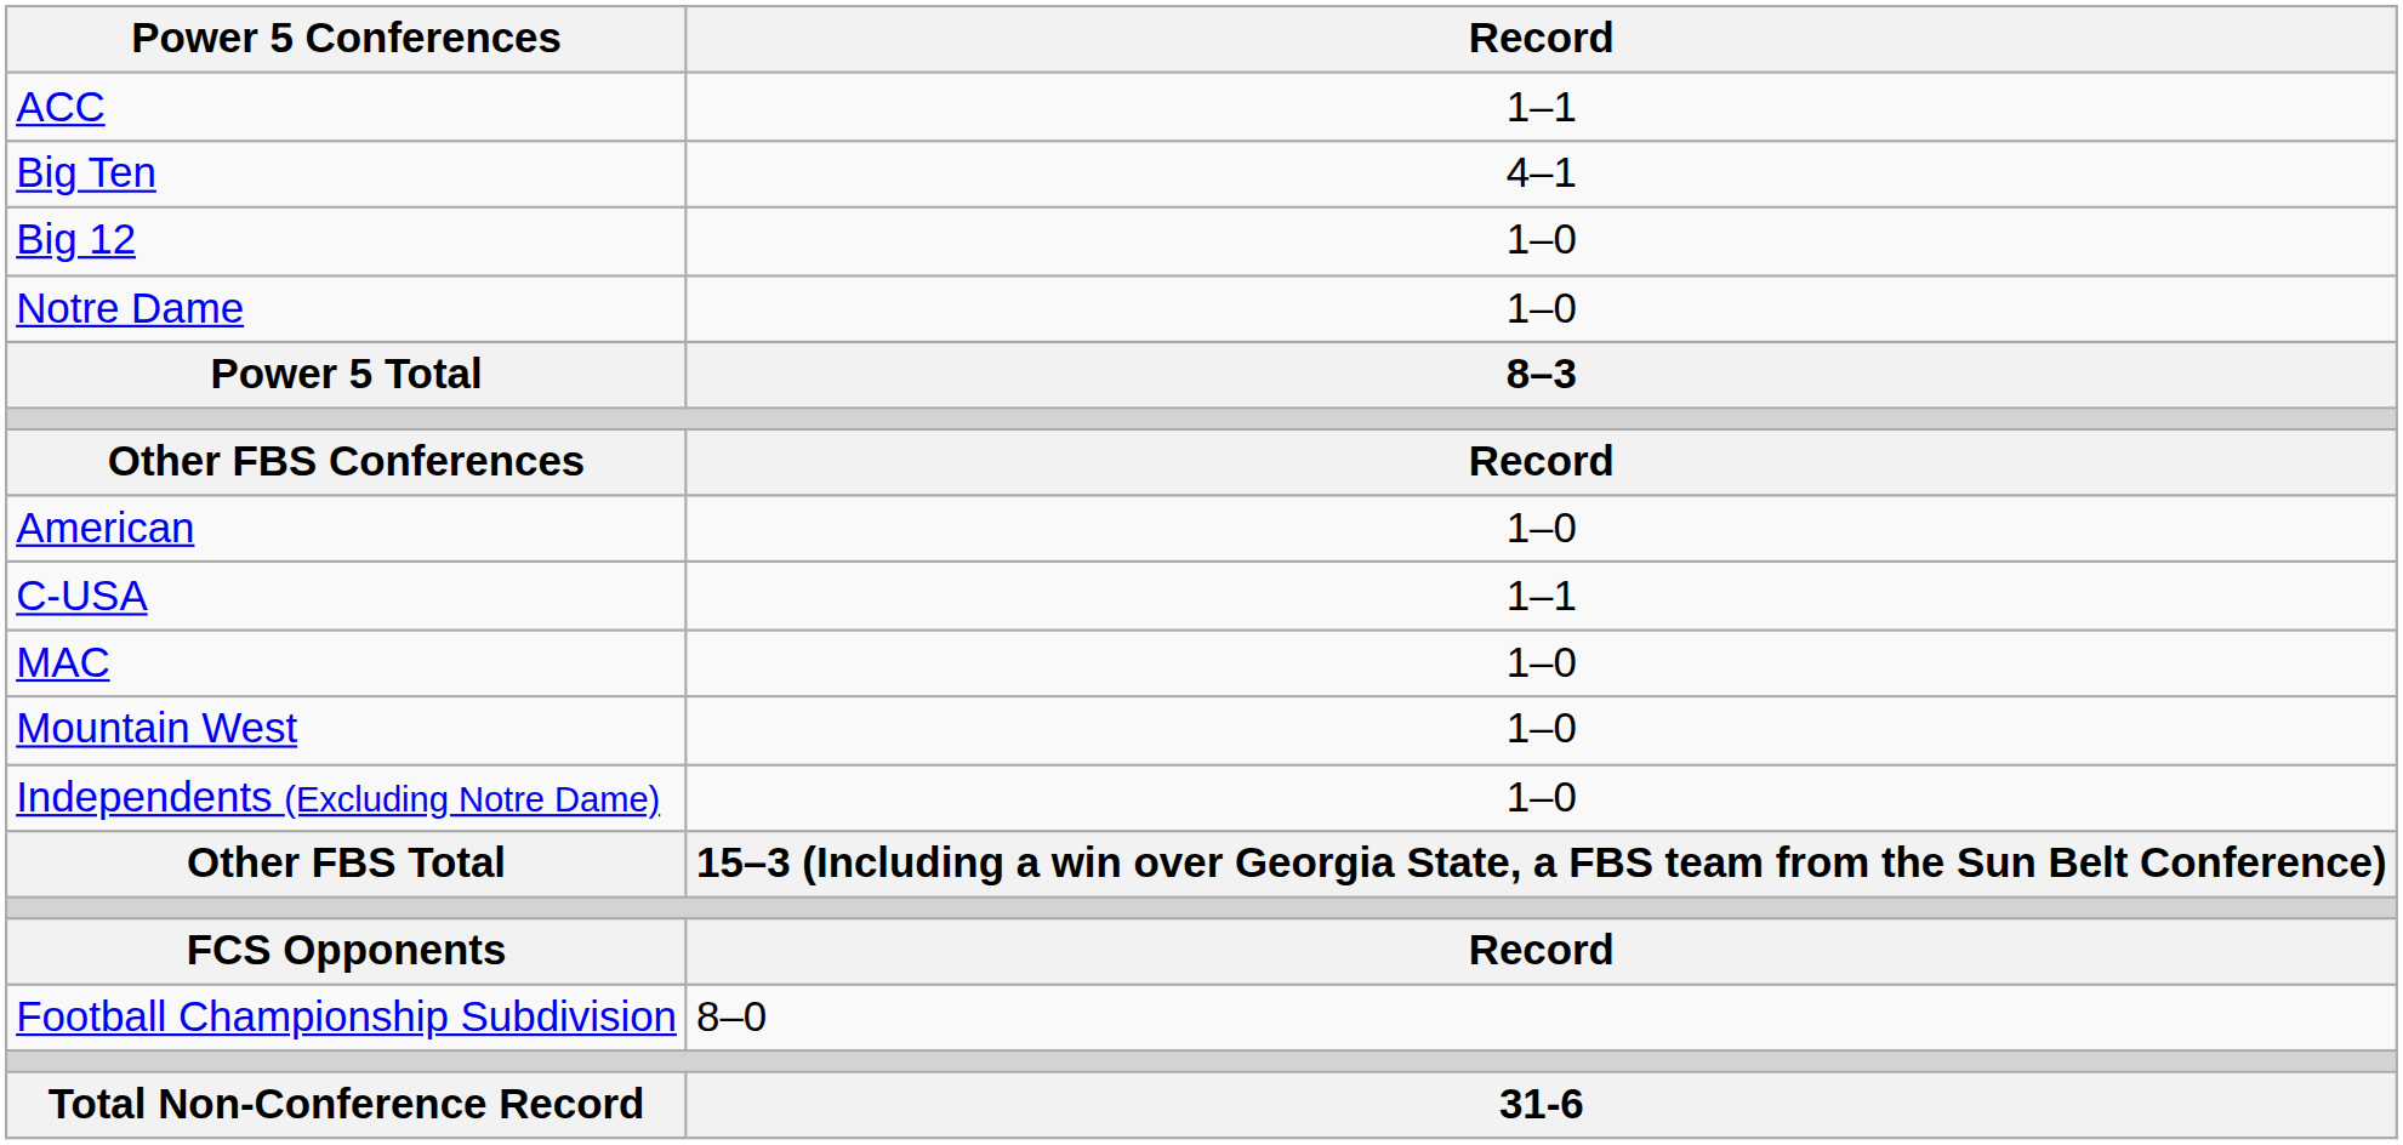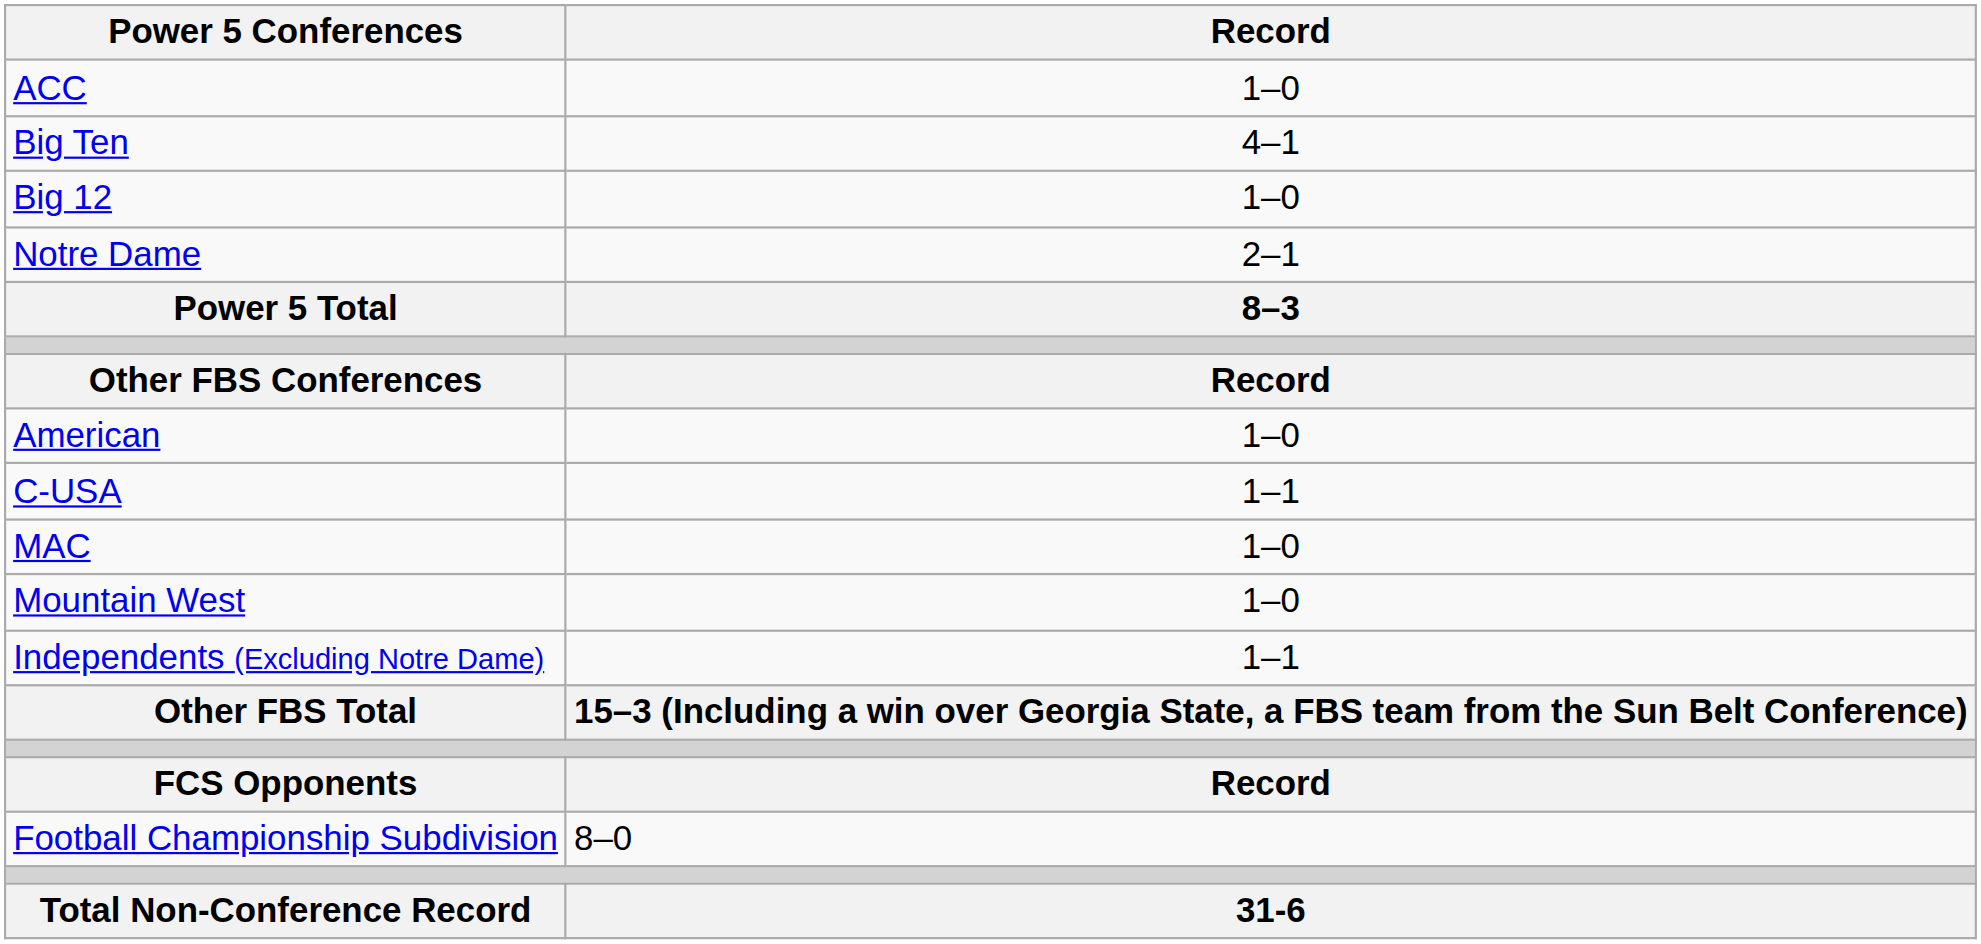 <table class="wikitable">
 <tr>
 <th>Power 5 Conferences</th>
 <th>Record</th>
 </tr>
 <tr>
 <td><a href='#'>ACC</a></td>
-<td align=center>1–1</td>
+<td align=center>1–0</td>
 </tr>
 <tr>
 <td><a href='#'>Big Ten</a></td>
 <td align=center>4–1</td>
 </tr>
 <tr>
 <td><a href='#'>Big 12</a></td>
 <td align=center>1–0</td>
 </tr>
 <tr>
 <td><a href='#'>Notre Dame</a></td>
-<td align=center>1–0</td>
+<td align=center>2–1</td>
 </tr>
 <tr>
 <th>Power 5 Total</th>
 <th>8–3</th>
 </tr>
 <tr>
 <th colSpan="2" style="background-color:lightgrey;"></th>
 </tr>
 <tr>
 <th>Other FBS Conferences</th>
 <th>Record</th>
 </tr>
 <tr>
 <td><a href='#'>American</a></td>
 <td align=center>1–0</td>
 </tr>
 <tr>
 <td><a href='#'>C-USA</a></td>
 <td align=center>1–1</td>
 </tr>
 <tr>
 <td><a href='#'>MAC</a></td>
 <td align=center>1–0</td>
 </tr>
 <tr>
 <td><a href='#'>Mountain West</a></td>
 <td align=center>1–0</td>
 </tr>
 <tr>
 <td><a href='#'>Independents <small>(Excluding Notre Dame)</small></a></td>
-<td align=center>1–0</td>
+<td align=center>1–1</td>
 </tr>
 <tr>
 <th>Other FBS Total</th>
 <th>15–3 (Including a win over Georgia State, a FBS team from the Sun Belt Conference)</th>
 </tr>
 <tr>
 <th colSpan="2" style="background-color:lightgrey;"></th>
 </tr>
 <tr>
 <th>FCS Opponents</th>
 <th>Record</th>
 </tr>
 <tr>
 <td><a href='#'>Football Championship Subdivision</a></td>
 <td>8–0</td>
 </tr>
 <tr>
 <th colSpan="2" style="background-color:lightgrey;"></th>
 </tr>
 <tr>
 <th>Total Non-Conference Record</th>
 <th>31-6</th>
 </tr>
 </table>
